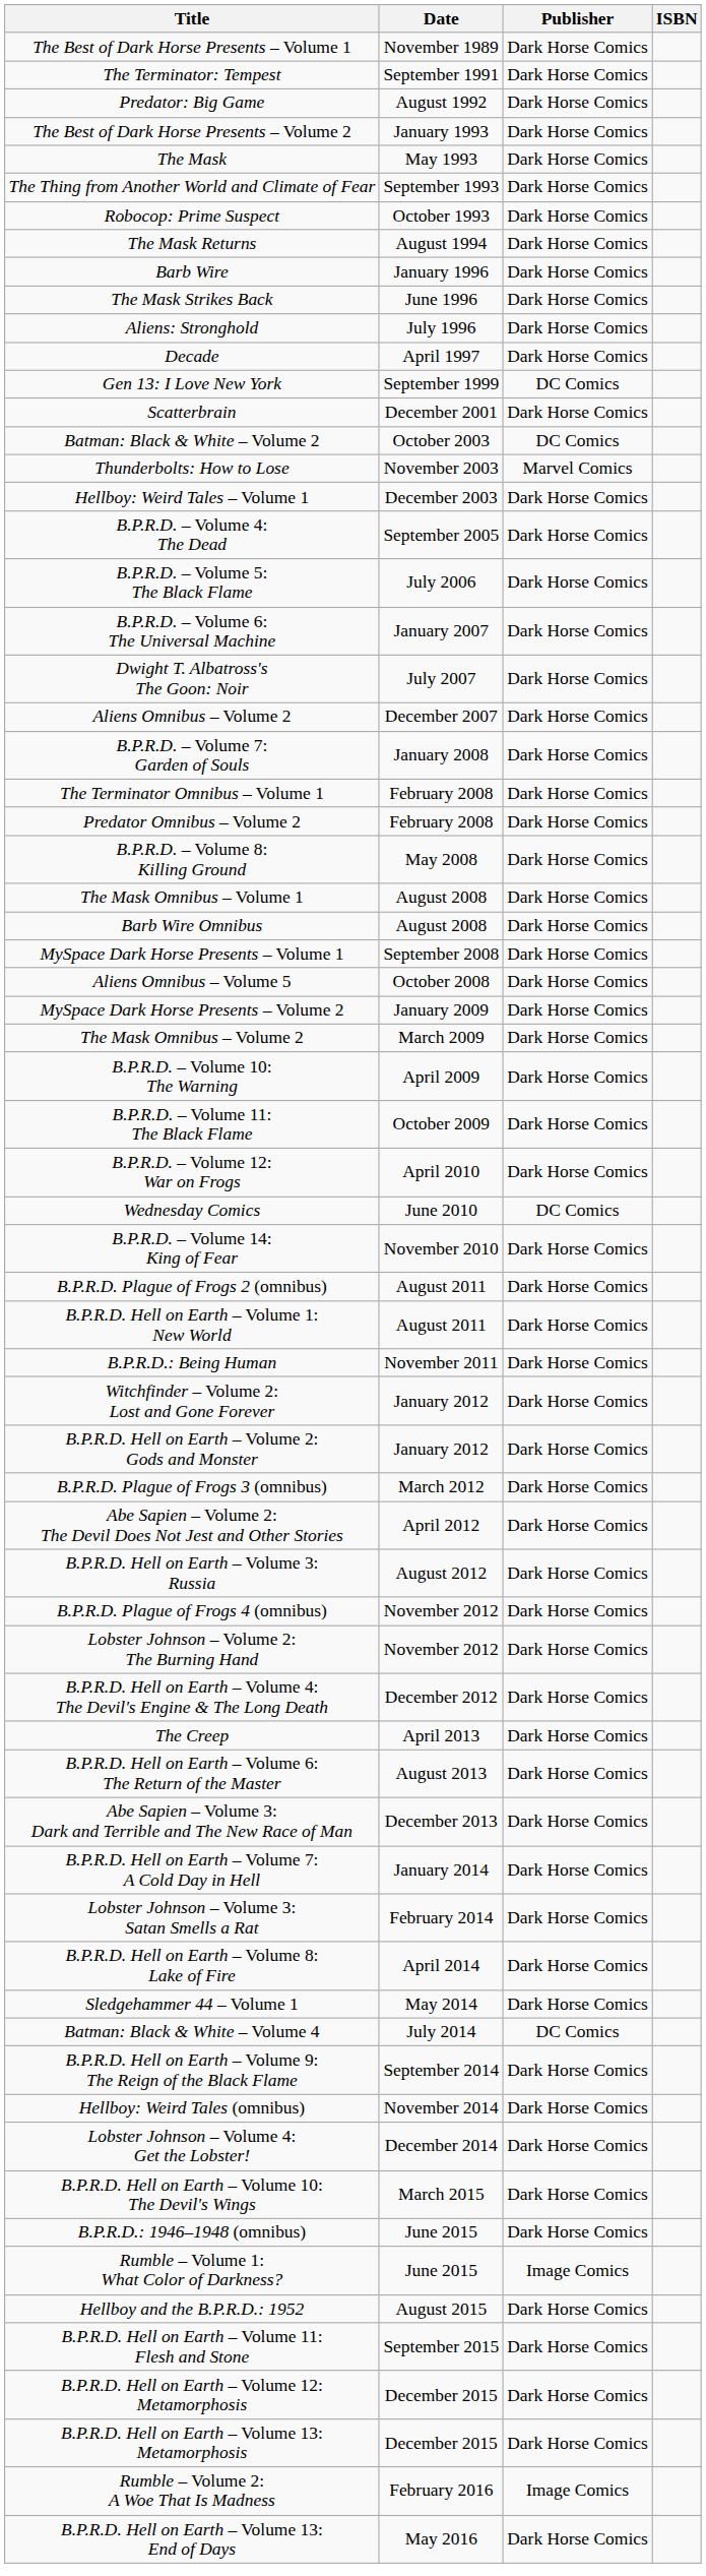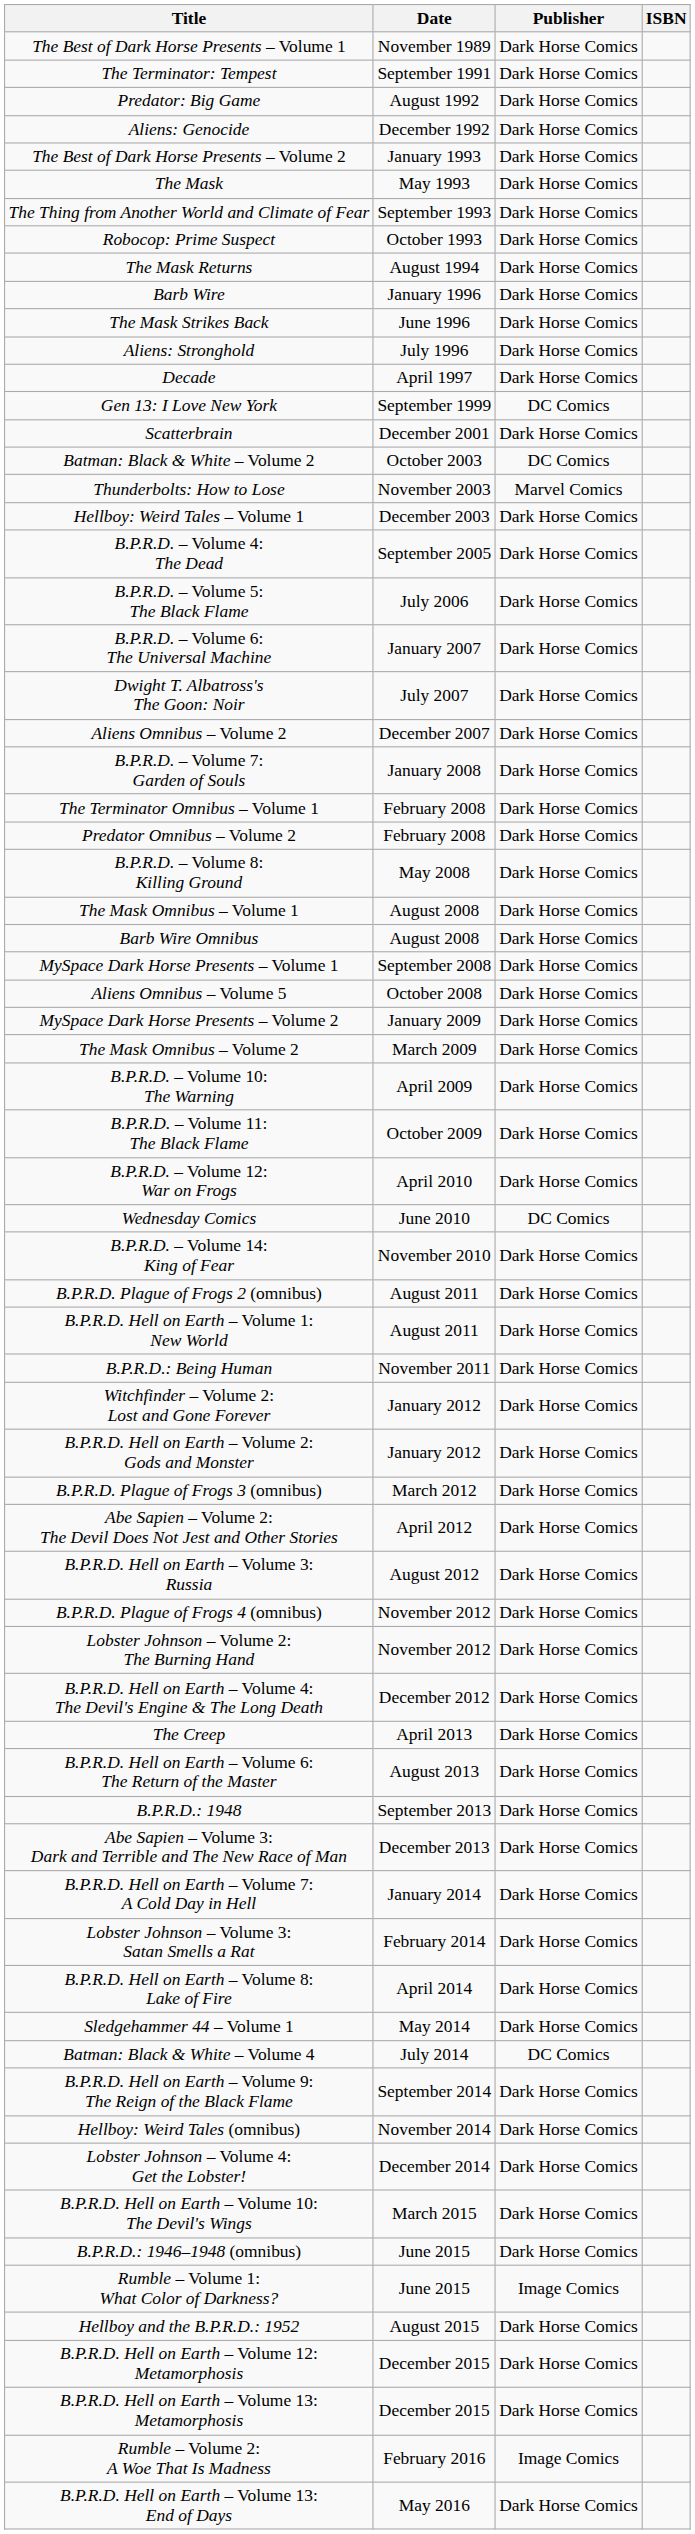 <table class="wikitable" style="text-align: center">
 <tr>
 <th>Title</th>
 <th>Date</th>
 <th>Publisher</th>
 <th>ISBN</th>
 </tr>
 <tr>
 <td><em>The Best of Dark Horse Presents</em> – Volume 1</td>
 <td>November 1989</td>
 <td>Dark Horse Comics</td>
 <td></td>
 </tr>
 <tr>
 <td><em>The Terminator: Tempest</em></td>
 <td>September 1991</td>
 <td>Dark Horse Comics</td>
 <td></td>
 </tr>
 <tr>
 <td><em>Predator: Big Game</em></td>
 <td>August 1992</td>
+<td>Dark Horse Comics</td>
+<td></td>
+</tr>
+<tr>
+<td><em>Aliens: Genocide</em></td>
+<td>December 1992</td>
 <td>Dark Horse Comics</td>
 <td></td>
 </tr>
 <tr>
 <td><em>The Best of Dark Horse Presents</em> – Volume 2</td>
 <td>January 1993</td>
 <td>Dark Horse Comics</td>
 <td></td>
 </tr>
 <tr>
 <td><em>The Mask</em></td>
 <td>May 1993</td>
 <td>Dark Horse Comics</td>
 <td></td>
 </tr>
 <tr>
 <td><em>The Thing from Another World and Climate of Fear</em></td>
 <td>September 1993</td>
 <td>Dark Horse Comics</td>
 <td></td>
 </tr>
 <tr>
 <td><em>Robocop: Prime Suspect</em></td>
 <td>October 1993</td>
 <td>Dark Horse Comics</td>
 <td></td>
 </tr>
 <tr>
 <td><em>The Mask Returns</em></td>
 <td>August 1994</td>
 <td>Dark Horse Comics</td>
 <td></td>
 </tr>
 <tr>
 <td><em>Barb Wire</em></td>
 <td>January 1996</td>
 <td>Dark Horse Comics</td>
 <td></td>
 </tr>
 <tr>
 <td><em>The Mask Strikes Back</em></td>
 <td>June 1996</td>
 <td>Dark Horse Comics</td>
 <td></td>
 </tr>
 <tr>
 <td><em>Aliens: Stronghold</em></td>
 <td>July 1996</td>
 <td>Dark Horse Comics</td>
 <td></td>
 </tr>
 <tr>
 <td><em>Decade</em></td>
 <td>April 1997</td>
 <td>Dark Horse Comics</td>
 <td></td>
 </tr>
 <tr>
 <td><em>Gen 13: I Love New York</em></td>
 <td>September 1999</td>
 <td>DC Comics</td>
 <td></td>
 </tr>
 <tr>
 <td><em>Scatterbrain</em></td>
 <td>December 2001</td>
 <td>Dark Horse Comics</td>
 <td></td>
 </tr>
 <tr>
 <td><em>Batman: Black & White</em> – Volume 2</td>
 <td>October 2003</td>
 <td>DC Comics</td>
 <td></td>
 </tr>
 <tr>
 <td><em>Thunderbolts: How to Lose</em></td>
 <td>November 2003</td>
 <td>Marvel Comics</td>
 <td></td>
 </tr>
 <tr>
 <td><em>Hellboy: Weird Tales</em> – Volume 1</td>
 <td>December 2003</td>
 <td>Dark Horse Comics</td>
 <td></td>
 </tr>
 <tr>
 <td><em>B.P.R.D.</em> – Volume 4:<br><em>The Dead</em></td>
 <td>September 2005</td>
 <td>Dark Horse Comics</td>
 <td></td>
 </tr>
 <tr>
 <td><em>B.P.R.D.</em> – Volume 5:<br><em>The Black Flame</em></td>
 <td>July 2006</td>
 <td>Dark Horse Comics</td>
 <td></td>
 </tr>
 <tr>
 <td><em>B.P.R.D.</em> – Volume 6:<br><em>The Universal Machine</em></td>
 <td>January 2007</td>
 <td>Dark Horse Comics</td>
 <td></td>
 </tr>
 <tr>
 <td><em>Dwight T. Albatross's<br>The Goon: Noir</em></td>
 <td>July 2007</td>
 <td>Dark Horse Comics</td>
 <td></td>
 </tr>
 <tr>
 <td><em>Aliens Omnibus</em> – Volume 2</td>
 <td>December 2007</td>
 <td>Dark Horse Comics</td>
 <td></td>
 </tr>
 <tr>
 <td><em>B.P.R.D.</em> – Volume 7:<br><em>Garden of Souls</em></td>
 <td>January 2008</td>
 <td>Dark Horse Comics</td>
 <td></td>
 </tr>
 <tr>
 <td><em>The Terminator Omnibus</em> – Volume 1</td>
 <td>February 2008</td>
 <td>Dark Horse Comics</td>
 <td></td>
 </tr>
 <tr>
 <td><em>Predator Omnibus</em> – Volume 2</td>
 <td>February 2008</td>
 <td>Dark Horse Comics</td>
 <td></td>
 </tr>
 <tr>
 <td><em>B.P.R.D.</em> – Volume 8:<br><em>Killing Ground</em></td>
 <td>May 2008</td>
 <td>Dark Horse Comics</td>
 <td></td>
 </tr>
 <tr>
 <td><em>The Mask Omnibus</em> – Volume 1</td>
 <td>August 2008</td>
 <td>Dark Horse Comics</td>
 <td></td>
 </tr>
 <tr>
 <td><em>Barb Wire Omnibus</em></td>
 <td>August 2008</td>
 <td>Dark Horse Comics</td>
 <td></td>
 </tr>
 <tr>
 <td><em>MySpace Dark Horse Presents</em> – Volume 1</td>
 <td>September 2008</td>
 <td>Dark Horse Comics</td>
 <td></td>
 </tr>
 <tr>
 <td><em>Aliens Omnibus</em> – Volume 5</td>
 <td>October 2008</td>
 <td>Dark Horse Comics</td>
 <td></td>
 </tr>
 <tr>
 <td><em>MySpace Dark Horse Presents</em> – Volume 2</td>
 <td>January 2009</td>
 <td>Dark Horse Comics</td>
 <td></td>
 </tr>
 <tr>
 <td><em>The Mask Omnibus</em> – Volume 2</td>
 <td>March 2009</td>
 <td>Dark Horse Comics</td>
 <td></td>
 </tr>
 <tr>
 <td><em>B.P.R.D.</em> – Volume 10:<br><em>The Warning</em></td>
 <td>April 2009</td>
 <td>Dark Horse Comics</td>
 <td></td>
 </tr>
 <tr>
 <td><em>B.P.R.D.</em> – Volume 11:<br><em>The Black Flame</em></td>
 <td>October 2009</td>
 <td>Dark Horse Comics</td>
 <td></td>
 </tr>
 <tr>
 <td><em>B.P.R.D.</em> – Volume 12:<br><em>War on Frogs</em></td>
 <td>April 2010</td>
 <td>Dark Horse Comics</td>
 <td></td>
 </tr>
 <tr>
 <td><em>Wednesday Comics</em></td>
 <td>June 2010</td>
 <td>DC Comics</td>
 <td></td>
 </tr>
 <tr>
 <td><em>B.P.R.D.</em> – Volume 14:<br><em>King of Fear</em></td>
 <td>November 2010</td>
 <td>Dark Horse Comics</td>
 <td></td>
 </tr>
 <tr>
 <td><em>B.P.R.D. Plague of Frogs 2</em> (omnibus)</td>
 <td>August 2011</td>
 <td>Dark Horse Comics</td>
 <td></td>
 </tr>
 <tr>
 <td><em>B.P.R.D. Hell on Earth</em> – Volume 1:<br><em>New World</em></td>
 <td>August 2011</td>
 <td>Dark Horse Comics</td>
 <td></td>
 </tr>
 <tr>
 <td><em>B.P.R.D.: Being Human</em></td>
 <td>November 2011</td>
 <td>Dark Horse Comics</td>
 <td></td>
 </tr>
 <tr>
 <td><em>Witchfinder</em> – Volume 2:<br><em>Lost and Gone Forever</em></td>
 <td>January 2012</td>
 <td>Dark Horse Comics</td>
 <td></td>
 </tr>
 <tr>
 <td><em>B.P.R.D. Hell on Earth</em> – Volume 2:<br><em>Gods and Monster</em></td>
 <td>January 2012</td>
 <td>Dark Horse Comics</td>
 <td></td>
 </tr>
 <tr>
 <td><em>B.P.R.D. Plague of Frogs 3</em> (omnibus)</td>
 <td>March 2012</td>
 <td>Dark Horse Comics</td>
 <td></td>
 </tr>
 <tr>
 <td><em>Abe Sapien</em> – Volume 2:<br><em>The Devil Does Not Jest and Other Stories</em></td>
 <td>April 2012</td>
 <td>Dark Horse Comics</td>
 <td></td>
 </tr>
 <tr>
 <td><em>B.P.R.D. Hell on Earth</em> – Volume 3:<br><em>Russia</em></td>
 <td>August 2012</td>
 <td>Dark Horse Comics</td>
 <td></td>
 </tr>
 <tr>
 <td><em>B.P.R.D. Plague of Frogs 4</em> (omnibus)</td>
 <td>November 2012</td>
 <td>Dark Horse Comics</td>
 <td></td>
 </tr>
 <tr>
 <td><em>Lobster Johnson</em> – Volume 2:<br><em>The Burning Hand</em></td>
 <td>November 2012</td>
 <td>Dark Horse Comics</td>
 <td></td>
 </tr>
 <tr>
 <td><em>B.P.R.D. Hell on Earth</em> – Volume 4:<br><em>The Devil's Engine & The Long Death</em></td>
 <td>December 2012</td>
 <td>Dark Horse Comics</td>
 <td></td>
 </tr>
 <tr>
 <td><em>The Creep</em></td>
 <td>April 2013</td>
 <td>Dark Horse Comics</td>
 <td></td>
 </tr>
 <tr>
 <td><em>B.P.R.D. Hell on Earth</em> – Volume 6:<br><em>The Return of the Master</em></td>
 <td>August 2013</td>
 <td>Dark Horse Comics</td>
 <td></td>
 </tr>
 <tr>
+<td><em>B.P.R.D.: 1948</em></td>
+<td>September 2013</td>
+<td>Dark Horse Comics</td>
+<td></td>
+</tr>
+<tr>
 <td><em>Abe Sapien</em> – Volume 3:<br><em>Dark and Terrible and The New Race of Man</em></td>
 <td>December 2013</td>
 <td>Dark Horse Comics</td>
 <td></td>
 </tr>
 <tr>
 <td><em>B.P.R.D. Hell on Earth</em> – Volume 7:<br><em>A Cold Day in Hell</em></td>
 <td>January 2014</td>
 <td>Dark Horse Comics</td>
 <td></td>
 </tr>
 <tr>
 <td><em>Lobster Johnson</em> – Volume 3:<br><em>Satan Smells a Rat</em></td>
 <td>February 2014</td>
 <td>Dark Horse Comics</td>
 <td></td>
 </tr>
 <tr>
 <td><em>B.P.R.D. Hell on Earth</em> – Volume 8:<br><em>Lake of Fire</em></td>
 <td>April 2014</td>
 <td>Dark Horse Comics</td>
 <td></td>
 </tr>
 <tr>
 <td><em>Sledgehammer 44</em> – Volume 1</td>
 <td>May 2014</td>
 <td>Dark Horse Comics</td>
 <td></td>
 </tr>
 <tr>
 <td><em>Batman: Black & White</em> – Volume 4</td>
 <td>July 2014</td>
 <td>DC Comics</td>
 <td></td>
 </tr>
 <tr>
 <td><em>B.P.R.D. Hell on Earth</em> – Volume 9:<br><em>The Reign of the Black Flame</em></td>
 <td>September 2014</td>
 <td>Dark Horse Comics</td>
 <td></td>
 </tr>
 <tr>
 <td><em>Hellboy: Weird Tales</em> (omnibus)</td>
 <td>November 2014</td>
 <td>Dark Horse Comics</td>
 <td></td>
 </tr>
 <tr>
 <td><em>Lobster Johnson</em> – Volume 4:<br><em>Get the Lobster!</em></td>
 <td>December 2014</td>
 <td>Dark Horse Comics</td>
 <td></td>
 </tr>
 <tr>
 <td><em>B.P.R.D. Hell on Earth</em> – Volume 10:<br><em>The Devil's Wings</em></td>
 <td>March 2015</td>
 <td>Dark Horse Comics</td>
 <td></td>
 </tr>
 <tr>
 <td><em>B.P.R.D.: 1946–1948</em> (omnibus)</td>
 <td>June 2015</td>
 <td>Dark Horse Comics</td>
 <td></td>
 </tr>
 <tr>
 <td><em>Rumble</em> – Volume 1:<br><em>What Color of Darkness?</em></td>
 <td>June 2015</td>
 <td>Image Comics</td>
 <td></td>
 </tr>
 <tr>
 <td><em>Hellboy and the B.P.R.D.: 1952</em></td>
 <td>August 2015</td>
 <td>Dark Horse Comics</td>
 <td></td>
 </tr>
 <tr>
-<td><em>B.P.R.D. Hell on Earth</em> – Volume 11:<br><em>Flesh and Stone</em></td>
-<td>September 2015</td>
-<td>Dark Horse Comics</td>
-<td></td>
-</tr>
-<tr>
 <td><em>B.P.R.D. Hell on Earth</em> – Volume 12:<br><em>Metamorphosis</em></td>
 <td>December 2015</td>
 <td>Dark Horse Comics</td>
 <td></td>
 </tr>
 <tr>
 <td><em>B.P.R.D. Hell on Earth</em> – Volume 13:<br><em>Metamorphosis</em></td>
 <td>December 2015</td>
 <td>Dark Horse Comics</td>
 <td></td>
 </tr>
 <tr>
 <td><em>Rumble</em> – Volume 2:<br><em>A Woe That Is Madness</em></td>
 <td>February 2016</td>
 <td>Image Comics</td>
 <td></td>
 </tr>
 <tr>
 <td><em>B.P.R.D. Hell on Earth</em> – Volume 13:<br><em>End of Days</em></td>
 <td>May 2016</td>
 <td>Dark Horse Comics</td>
 <td></td>
 </tr>
 </table>
